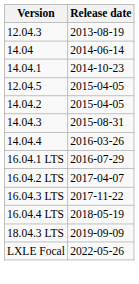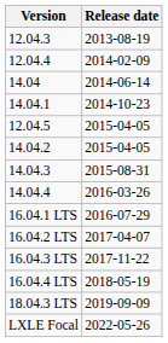 <table class="wikitable">
 <tr>
 <th>Version</th>
 <th>Release date</th>
 </tr>
 <tr>
 <td>12.04.3</td>
 <td>2013-08-19</td>
+</tr>
+<tr>
+<td>12.04.4</td>
+<td>2014-02-09</td>
 </tr>
 <tr>
 <td>14.04</td>
 <td>2014-06-14</td>
 </tr>
 <tr>
 <td>14.04.1</td>
 <td>2014-10-23</td>
 </tr>
 <tr>
 <td>12.04.5</td>
 <td>2015-04-05</td>
 </tr>
 <tr>
 <td>14.04.2</td>
 <td>2015-04-05</td>
 </tr>
 <tr>
 <td>14.04.3</td>
 <td>2015-08-31</td>
 </tr>
 <tr>
 <td>14.04.4</td>
 <td>2016-03-26</td>
 </tr>
 <tr>
 <td>16.04.1 LTS</td>
 <td>2016-07-29</td>
 </tr>
 <tr>
 <td>16.04.2 LTS</td>
 <td>2017-04-07</td>
 </tr>
 <tr>
 <td>16.04.3 LTS</td>
 <td>2017-11-22</td>
 </tr>
 <tr>
 <td>16.04.4 LTS</td>
 <td>2018-05-19</td>
 </tr>
 <tr>
 <td>18.04.3 LTS</td>
 <td>2019-09-09</td>
 </tr>
 <tr>
 <td>LXLE Focal</td>
 <td>2022-05-26</td>
 </tr>
 </table>
